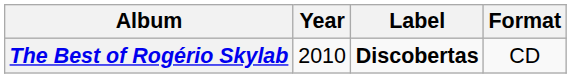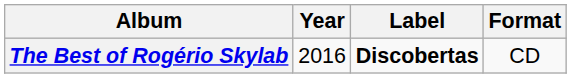 <table class="wikitable plainrowheaders" | colspan="4" style="text-align:center;">
 <tr>
 <th scope="col">Album</th>
 <th scope="col">Year</th>
 <th scope="col">Label</th>
 <th scope="col">Format</th>
 </tr>
 <tr>
 <th scope="row"><em><a href='#'>The Best of Rogério Skylab</a></em></th>
-<td>2010</td>
+<td>2016</td>
 <td><strong>Discobertas</strong></td>
 <td>CD</td>
 </tr>
 </table>
